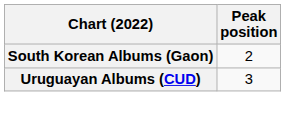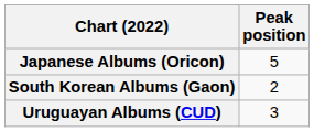 <table class="wikitable sortable plainrowheaders" style="text-align:center">
 <tr>
 <th scope="col">Chart (2022)</th>
 <th scope="col">Peak<br>position</th>
+</tr>
+<tr>
+<th scope="row">Japanese Albums (Oricon)</th>
+<td>5</td>
 </tr>
 <tr>
 <th scope="row">South Korean Albums (Gaon)</th>
 <td>2</td>
 </tr>
 <tr>
 <th scope="row">Uruguayan Albums (<a href='#'>CUD</a>)</th>
 <td>3</td>
 </tr>
 </table>
